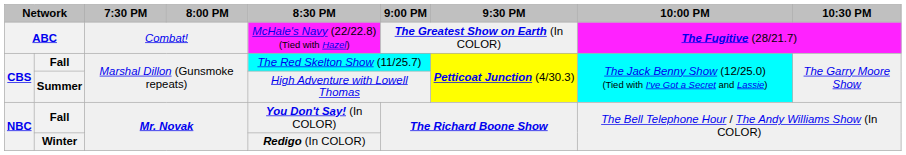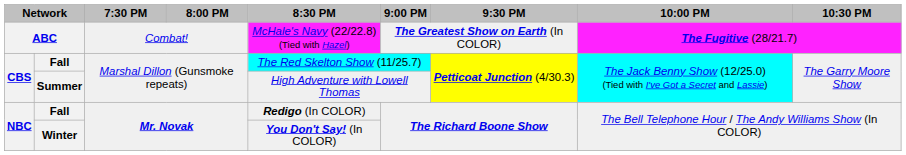 <table class="wikitable" style="width:100%;margin-right:0;text-align:center">
 <tr>
 <th colspan="2" style="background-color:#C0C0C0;text-align:center">Network</th>
 <th style="background-color:#C0C0C0;text-align:center">7:30 PM</th>
 <th style="background-color:#C0C0C0;text-align:center">8:00 PM</th>
 <th style="background-color:#C0C0C0;text-align:center">8:30 PM</th>
 <th style="background-color:#C0C0C0;text-align:center">9:00 PM</th>
 <th style="background-color:#C0C0C0;text-align:center">9:30 PM</th>
 <th style="background-color:#C0C0C0;text-align:center">10:00 PM</th>
 <th style="background-color:#C0C0C0;text-align:center">10:30 PM</th>
 </tr>
 <tr>
 <th bgcolor="#C0C0C0" colspan="2"><a href='#'>ABC</a></th>
 <td bgcolor="#F0F0F0" colspan="2"><em><a href='#'>Combat!</a></em></td>
 <td bgcolor="#FF22FF"><em><a href='#'>McHale's Navy</a></em> (22/22.8)<br><small>(Tied with <em><a href='#'>Hazel</a></em>)</small></td>
 <td bgcolor="#F0F0F0" colspan="2"><strong><em><a href='#'>The Greatest Show on Earth</a></em></strong> (In <span>C</span><span>O</span><span>L</span><span>O</span><span>R</span>)</td>
 <td bgcolor="#FF22FF" colspan="2"><strong><em><a href='#'>The Fugitive</a></em></strong> (28/21.7)</td>
 </tr>
 <tr>
 <th bgcolor="#C0C0C0" rowspan="2"><a href='#'>CBS</a></th>
 <th>Fall</th>
 <td bgcolor="#F0F0F0" colspan="2" rowspan="2"><em><a href='#'>Marshal Dillon</a></em> (Gunsmoke repeats)</td>
 <td bgcolor="#00FFFF" colspan="2"><em><a href='#'>The Red Skelton Show</a></em> (11/25.7)</td>
 <td bgcolor="#FFFF00" rowspan="2"><strong><em><a href='#'>Petticoat Junction</a></em></strong> (4/30.3)</td>
 <td bgcolor="#00FFFF" rowspan="2"><em><a href='#'>The Jack Benny Show</a></em> (12/25.0)<br><small>(Tied with <em><a href='#'>I've Got a Secret</a></em> and <em><a href='#'>Lassie</a></em>)</small></td>
 <td bgcolor="#F0F0F0" colspan="2" rowspan="2"><em><a href='#'>The Garry Moore Show</a></em></td>
 </tr>
 <tr>
 <th>Summer</th>
 <td bgcolor="#F0F0F0" colspan="2"><em><a href='#'>High Adventure with Lowell Thomas</a></em></td>
 </tr>
 <tr>
 <th rowspan="2" bgcolor="#C0C0C0"><a href='#'>NBC</a></th>
 <th>Fall</th>
 <td colspan="2" rowspan="2" bgcolor="#F0F0F0"><strong><em><a href='#'>Mr. Novak</a></em></strong></td>
-<td bgcolor="#F0F0F0"><strong><em><a href='#'>You Don't Say!</a></em></strong> (In <span>C</span><span>O</span><span>L</span><span>O</span><span>R</span>)</td>
+<td bgcolor="#F0F0F0"><strong><em>Redigo</em></strong> (In <span>C</span><span>O</span><span>L</span><span>O</span><span>R</span>)</td>
 <td colspan="2" rowspan="2" bgcolor="#F0F0F0"><strong><em><a href='#'>The Richard Boone Show</a></em></strong></td>
 <td colspan="2" rowspan="2" bgcolor="#F0F0F0"><em><a href='#'>The Bell Telephone Hour</a></em> / <em><a href='#'>The Andy Williams Show</a></em> (In <span>C</span><span>O</span><span>L</span><span>O</span><span>R</span>)</td>
 </tr>
 <tr>
 <th>Winter</th>
-<td bgcolor="#F0F0F0"><strong><em>Redigo</em></strong> (In <span>C</span><span>O</span><span>L</span><span>O</span><span>R</span>)</td>
+<td bgcolor="#F0F0F0"><strong><em><a href='#'>You Don't Say!</a></em></strong> (In <span>C</span><span>O</span><span>L</span><span>O</span><span>R</span>)</td>
 </tr>
 </table>
